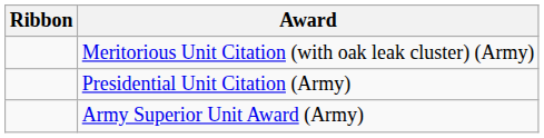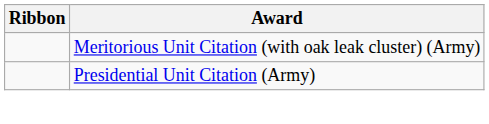 <table class="wikitable">
 <tr style="background:#efefef;">
 <th>Ribbon</th>
 <th>Award</th>
 </tr>
 <tr>
 <td></td>
 <td><a href='#'>Meritorious Unit Citation</a> (with oak leak cluster) (Army)</td>
 </tr>
 <tr>
 <td></td>
 <td><a href='#'>Presidential Unit Citation</a> (Army)</td>
 </tr>
-<tr>
-<td></td>
-<td><a href='#'>Army Superior Unit Award</a> (Army)</td>
-</tr>
 </table>
